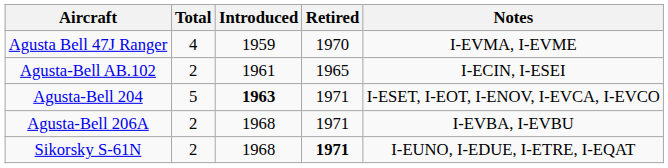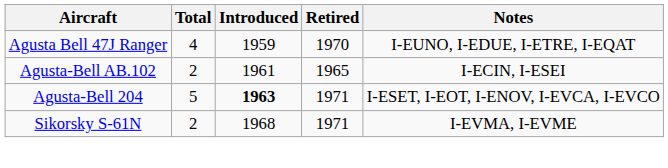 <table class="wikitable" style="margin:auto;text-align:center">
 <tr>
 <th>Aircraft</th>
 <th>Total</th>
 <th>Introduced</th>
 <th>Retired</th>
 <th>Notes</th>
 </tr>
 <tr>
 <td><a href='#'>Agusta Bell 47J Ranger</a></td>
 <td>4</td>
 <td>1959</td>
 <td>1970</td>
-<td>I-EVMA, I-EVME</td>
+<td>I-EUNO, I-EDUE, I-ETRE, I-EQAT</td>
 </tr>
 <tr>
 <td><a href='#'>Agusta-Bell AB.102</a></td>
 <td>2</td>
 <td>1961</td>
 <td>1965</td>
 <td>I-ECIN, I-ESEI</td>
 </tr>
 <tr>
 <td><a href='#'>Agusta-Bell 204</a></td>
 <td>5</td>
 <td><strong>1963</strong></td>
 <td>1971</td>
 <td>I-ESET, I-EOT, I-ENOV, I-EVCA, I-EVCO</td>
 </tr>
 <tr>
-<td><a href='#'>Agusta-Bell 206A</a></td>
+<td><a href='#'>Sikorsky S-61N</a></td>
 <td>2</td>
 <td>1968</td>
 <td>1971</td>
-<td>I-EVBA, I-EVBU</td>
-</tr>
-<tr>
-<td><a href='#'>Sikorsky S-61N</a></td>
-<td>2</td>
-<td>1968</td>
-<td><strong>1971</strong></td>
-<td>I-EUNO, I-EDUE, I-ETRE, I-EQAT</td>
+<td>I-EVMA, I-EVME</td>
 </tr>
 </table>
